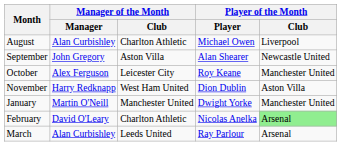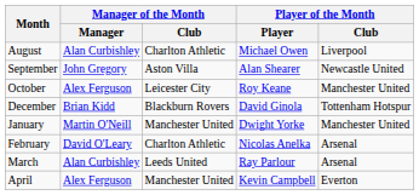 <table class="wikitable">
 <tr>
 <th rowspan="2">Month</th>
 <th colspan="2"><a href='#'>Manager of the Month</a></th>
 <th colspan="2"><a href='#'>Player of the Month</a></th>
 </tr>
 <tr>
 <th>Manager</th>
 <th>Club</th>
 <th>Player</th>
 <th>Club</th>
 </tr>
 <tr>
 <td>August</td>
 <td> <a href='#'>Alan Curbishley</a></td>
 <td>Charlton Athletic</td>
 <td> <a href='#'>Michael Owen</a></td>
 <td>Liverpool</td>
 </tr>
 <tr>
 <td>September</td>
 <td> <a href='#'>John Gregory</a></td>
 <td>Aston Villa</td>
 <td> <a href='#'>Alan Shearer</a></td>
 <td>Newcastle United</td>
 </tr>
 <tr>
 <td>October</td>
 <td> <a href='#'>Alex Ferguson</a></td>
 <td>Leicester City</td>
 <td> <a href='#'>Roy Keane</a></td>
 <td>Manchester United</td>
 </tr>
 <tr>
-<td>November</td>
-<td> <a href='#'>Harry Redknapp</a></td>
-<td>West Ham United</td>
-<td> <a href='#'>Dion Dublin</a></td>
-<td>Aston Villa</td>
+<td>December</td>
+<td> <a href='#'>Brian Kidd</a></td>
+<td>Blackburn Rovers</td>
+<td> <a href='#'>David Ginola</a></td>
+<td>Tottenham Hotspur</td>
 </tr>
 <tr>
 <td>January</td>
 <td> <a href='#'>Martin O'Neill</a></td>
 <td>Manchester United</td>
 <td> <a href='#'>Dwight Yorke</a></td>
 <td>Manchester United</td>
 </tr>
 <tr>
 <td>February</td>
 <td> <a href='#'>David O'Leary</a></td>
 <td>Charlton Athletic</td>
 <td> <a href='#'>Nicolas Anelka</a></td>
-<td style="background: lightgreen;">Arsenal</td>
+<td>Arsenal</td>
 </tr>
 <tr>
 <td>March</td>
 <td> <a href='#'>Alan Curbishley</a></td>
 <td>Leeds United</td>
 <td> <a href='#'>Ray Parlour</a></td>
 <td>Arsenal</td>
 </tr>
+<tr>
+<td>April</td>
+<td> <a href='#'>Alex Ferguson</a></td>
+<td>Manchester United</td>
+<td> <a href='#'>Kevin Campbell</a></td>
+<td>Everton</td>
+</tr>
 </table>
